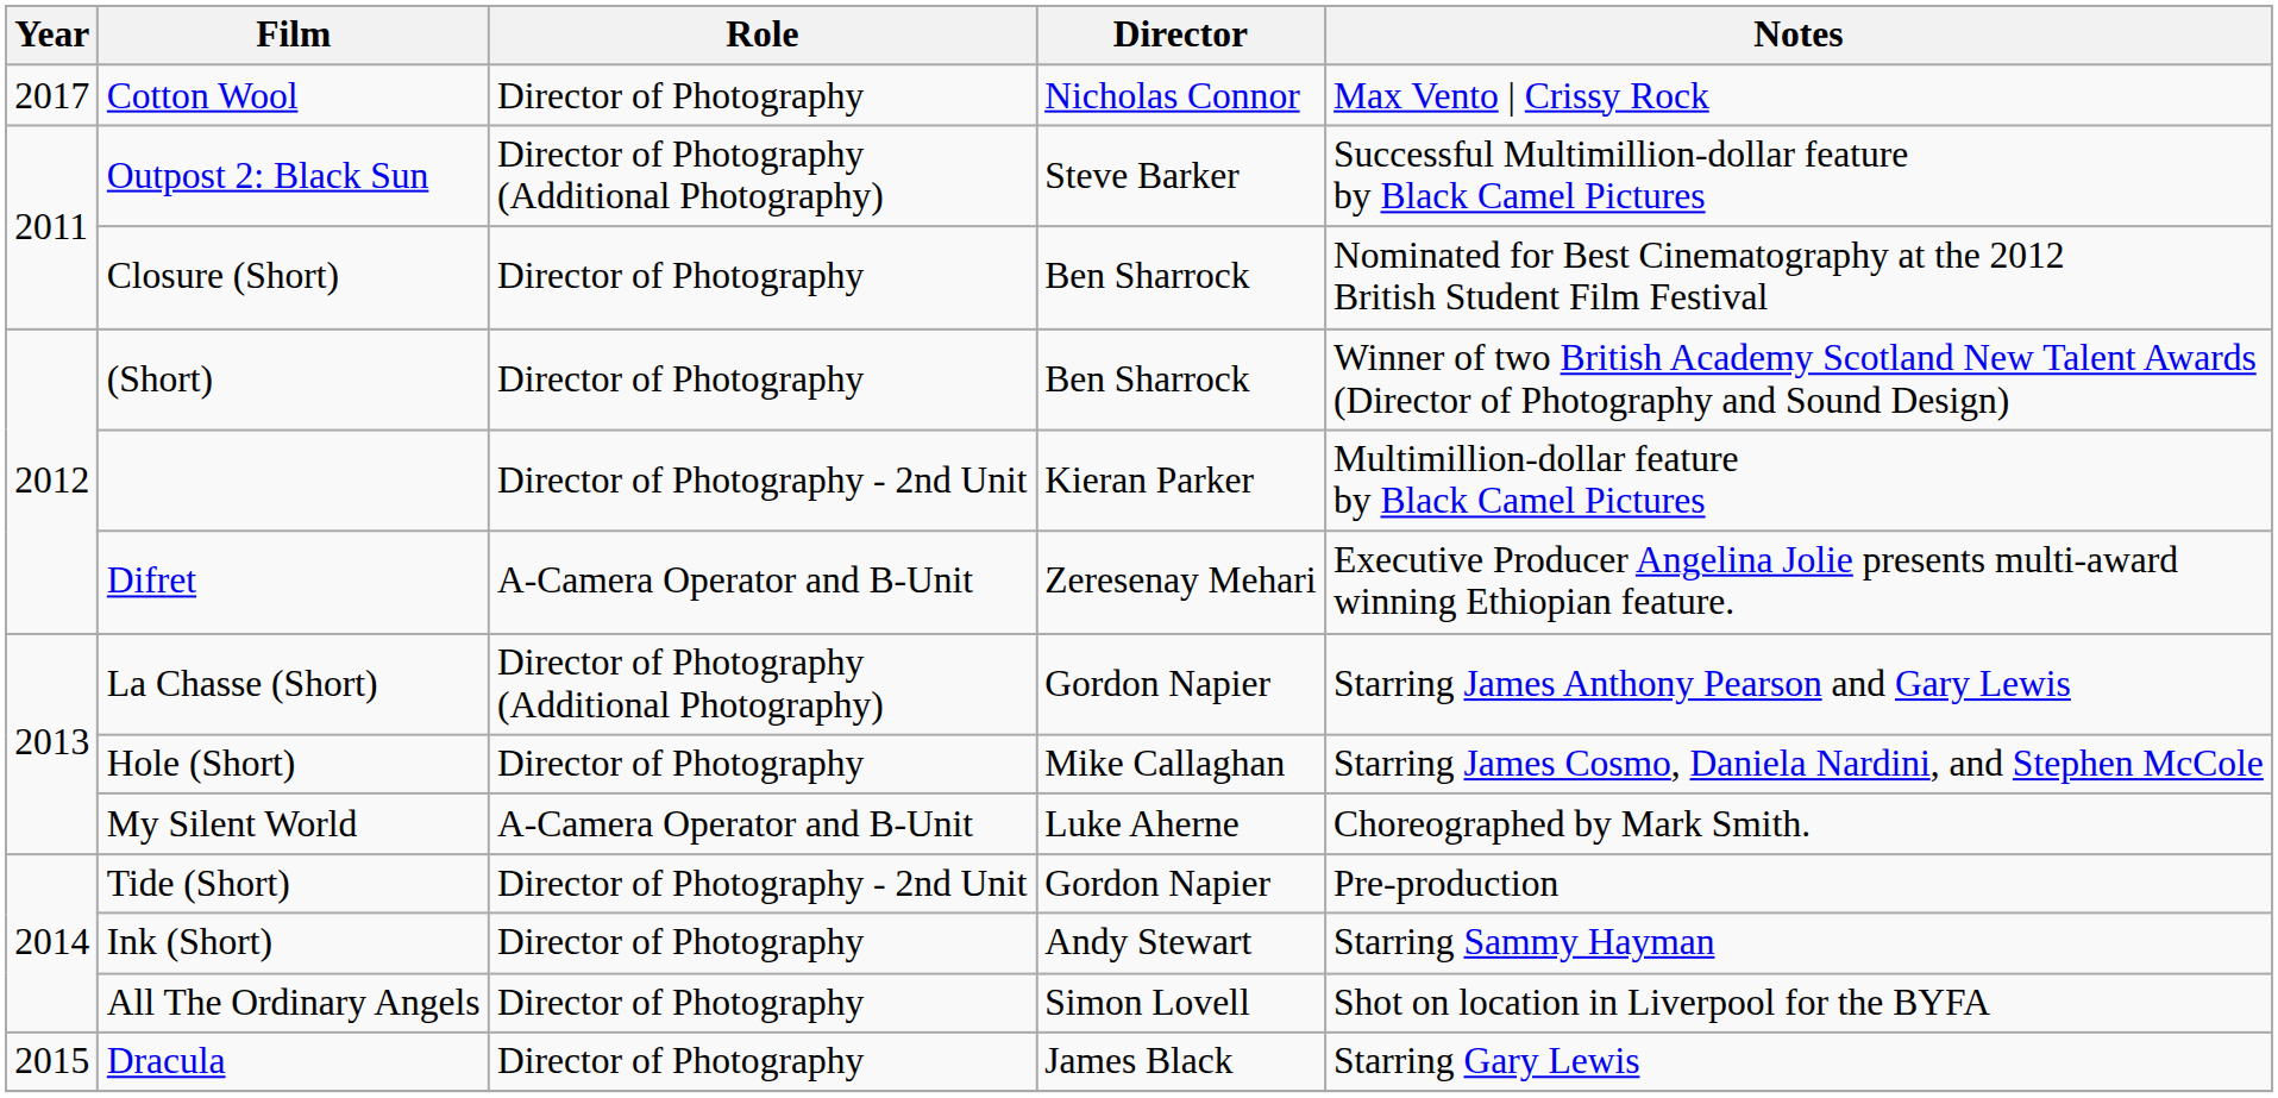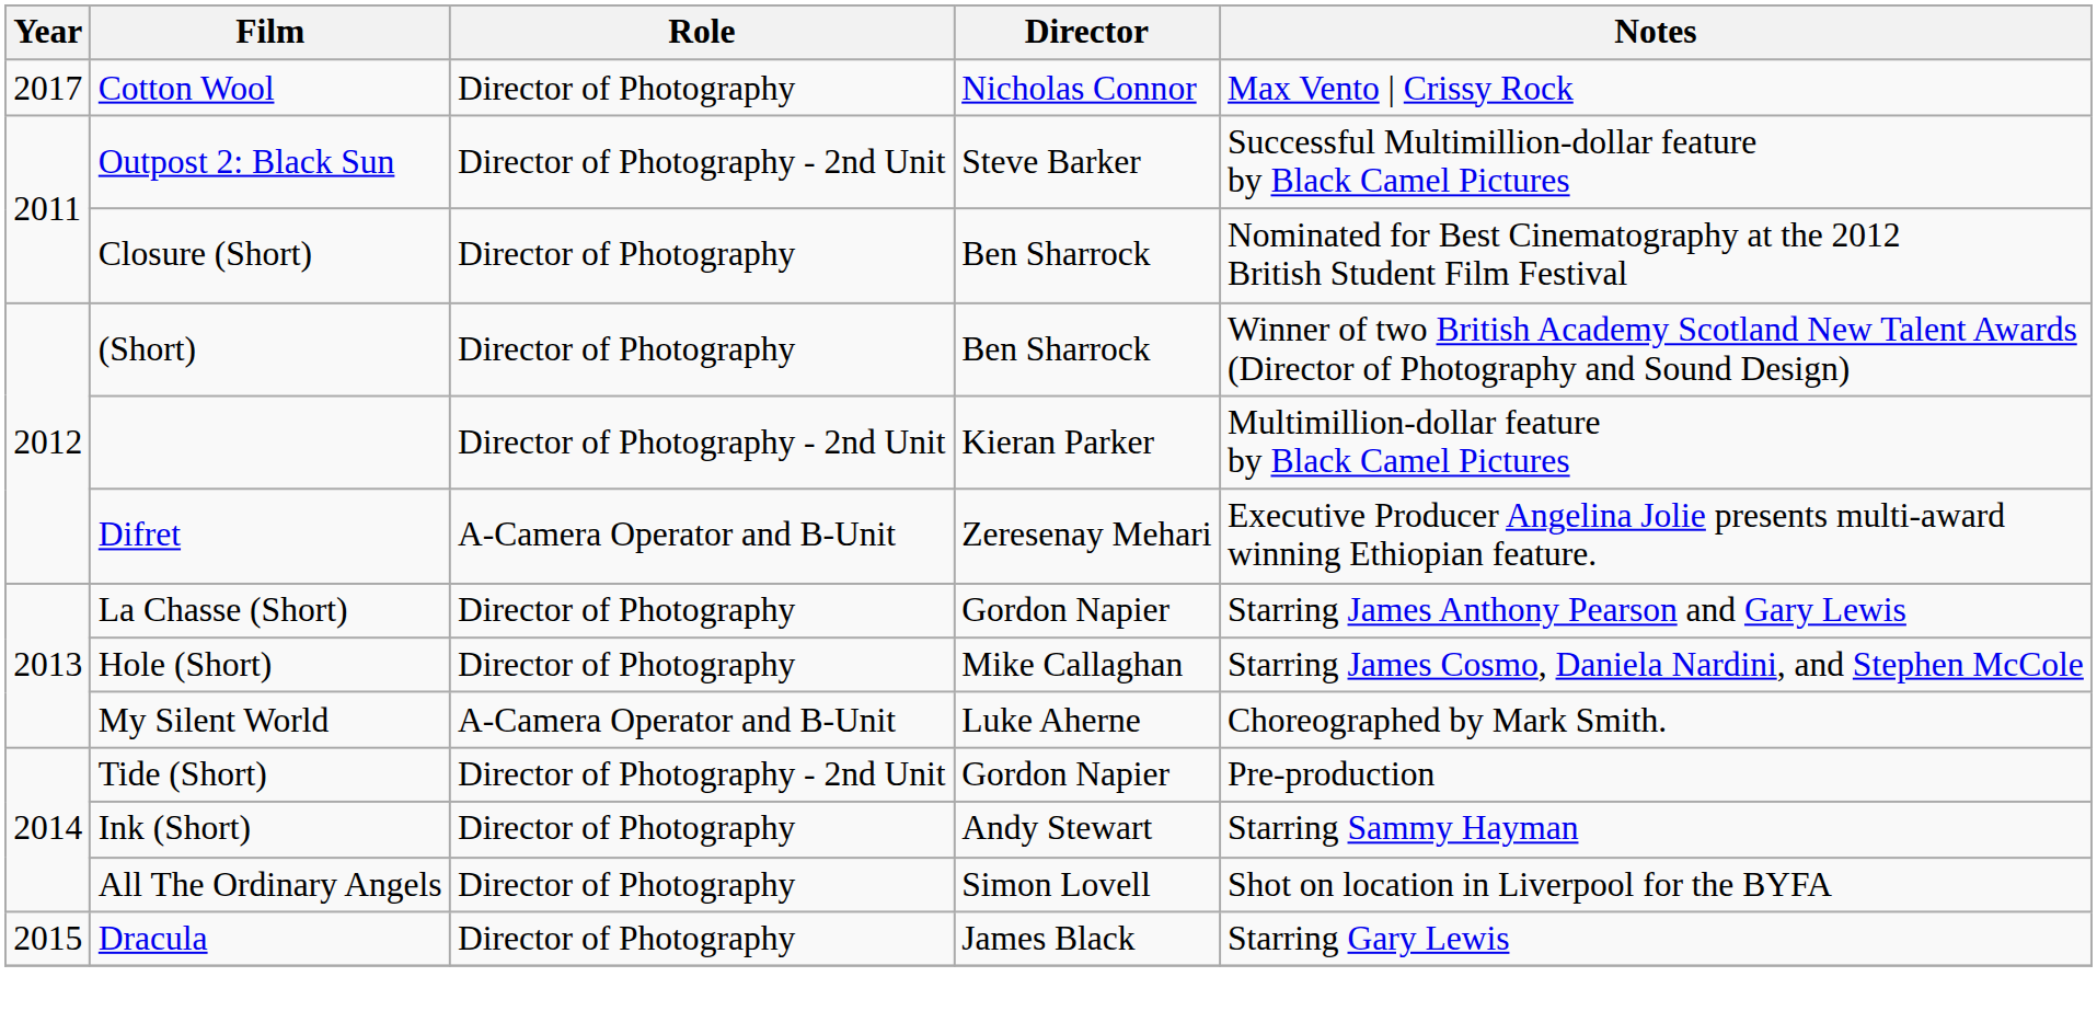 <table class="wikitable">
 <tr>
 <th>Year</th>
 <th>Film</th>
 <th>Role</th>
 <th>Director</th>
 <th>Notes</th>
 </tr>
 <tr>
 <td>2017</td>
 <td><a href='#'>Cotton Wool</a></td>
 <td>Director of Photography</td>
 <td><a href='#'>Nicholas Connor</a></td>
 <td Starring ><a href='#'>Max Vento</a> | <a href='#'>Crissy Rock</a></td>
 </tr>
 <tr>
 <td rowspan="2">2011</td>
 <td><a href='#'>Outpost 2: Black Sun</a></td>
-<td>Director of Photography <br>(Additional Photography)</td>
+<td>Director of Photography - 2nd Unit</td>
 <td>Steve Barker</td>
 <td>Successful Multimillion-dollar feature<br>by <a href='#'>Black Camel Pictures</a></td>
 </tr>
 <tr>
 <td>Closure (Short)</td>
 <td>Director of Photography</td>
 <td>Ben Sharrock</td>
 <td>Nominated for Best Cinematography at the 2012<br>British Student Film Festival</td>
 </tr>
 <tr>
 <td rowspan="3">2012</td>
 <td> (Short)</td>
 <td>Director of Photography</td>
 <td>Ben Sharrock</td>
 <td>Winner of two <a href='#'>British Academy Scotland New Talent Awards</a><br>(Director of Photography and Sound Design)</td>
 </tr>
 <tr>
 <td></td>
 <td>Director of Photography - 2nd Unit</td>
 <td>Kieran Parker</td>
 <td>Multimillion-dollar feature<br>by <a href='#'>Black Camel Pictures</a></td>
 </tr>
 <tr>
 <td><a href='#'>Difret</a></td>
 <td>A-Camera Operator and B-Unit</td>
 <td>Zeresenay Mehari</td>
 <td>Executive Producer <a href='#'>Angelina Jolie</a> presents multi-award<br>winning Ethiopian feature.</td>
 </tr>
 <tr>
 <td rowspan="3">2013</td>
 <td>La Chasse (Short)</td>
-<td>Director of Photography <br>(Additional Photography)</td>
+<td>Director of Photography</td>
 <td>Gordon Napier</td>
 <td>Starring <a href='#'>James Anthony Pearson</a> and <a href='#'>Gary Lewis</a></td>
 </tr>
 <tr>
 <td>Hole (Short)</td>
 <td>Director of Photography</td>
 <td>Mike Callaghan</td>
 <td>Starring <a href='#'>James Cosmo</a>, <a href='#'>Daniela Nardini</a>, and <a href='#'>Stephen McCole</a></td>
 </tr>
 <tr>
 <td>My Silent World</td>
 <td>A-Camera Operator and B-Unit</td>
 <td>Luke Aherne</td>
 <td>Choreographed by Mark Smith.</td>
 </tr>
 <tr>
 <td rowspan="3">2014</td>
 <td>Tide (Short)</td>
 <td>Director of Photography - 2nd Unit</td>
 <td>Gordon Napier</td>
 <td>Pre-production</td>
 </tr>
 <tr>
 <td>Ink (Short)</td>
 <td>Director of Photography</td>
 <td>Andy Stewart</td>
 <td>Starring <a href='#'>Sammy Hayman</a></td>
 </tr>
 <tr>
 <td>All The Ordinary Angels</td>
 <td>Director of Photography</td>
 <td>Simon Lovell</td>
 <td>Shot on location in Liverpool for the BYFA</td>
 </tr>
 <tr>
 <td>2015</td>
 <td><a href='#'>Dracula</a></td>
 <td>Director of Photography</td>
 <td>James Black</td>
 <td>Starring <a href='#'>Gary Lewis</a></td>
 </tr>
 <tr>
 </tr>
 </table>
